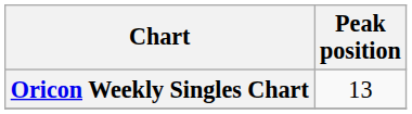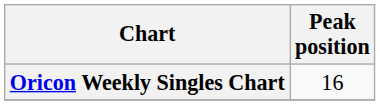 <table class="wikitable plainrowheaders" style="text-align:center;">
 <tr>
 <th>Chart</th>
 <th>Peak<br>position</th>
 </tr>
 <tr>
 <th scope="row"><a href='#'>Oricon</a> Weekly Singles Chart</th>
-<td style="text-align:center;">13</td>
+<td style="text-align:center;">16</td>
 </tr>
 <tr>
 </tr>
 </table>
